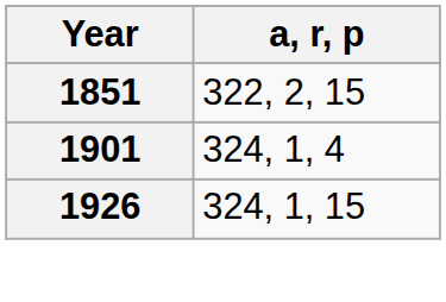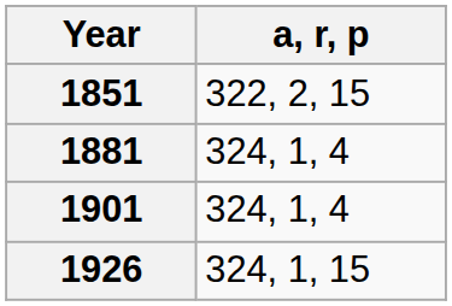 <table class="wikitable" style="margin:0 0 0 3em; border:1px solid darkgrey;">
 <tr>
 <th style="width:75px;">Year</th>
 <th style="width:100px;">a, r, p</th>
 </tr>
 <tr>
 <th>1851</th>
 <td>322, 2, 15 </td>
 </tr>
 <tr>
+<th>1881</th>
+<td>324, 1, 4 </td>
+</tr>
+<tr>
 <th>1901</th>
 <td>324, 1, 4 </td>
 </tr>
 <tr>
 <th>1926</th>
 <td>324, 1, 15 </td>
 </tr>
 </table>
